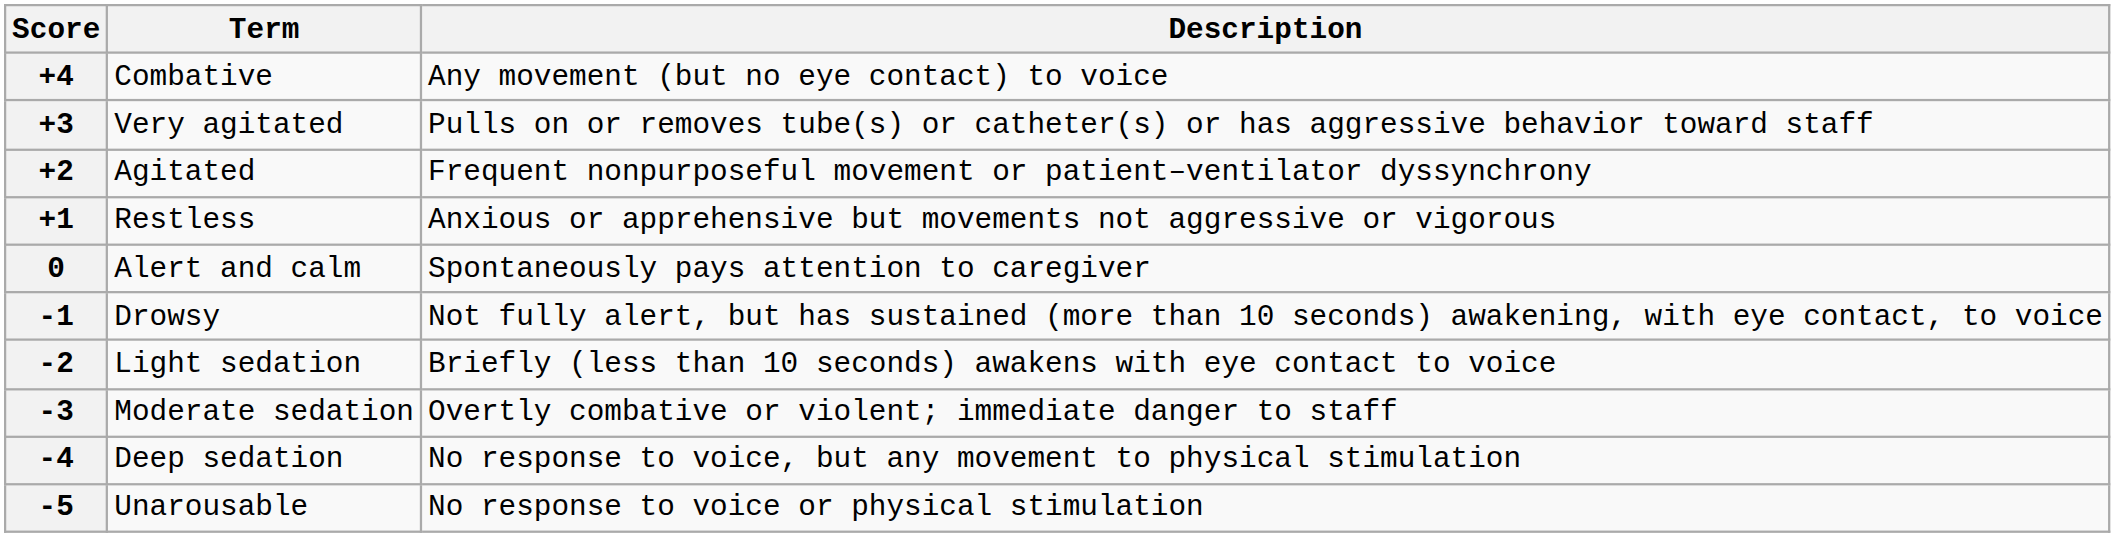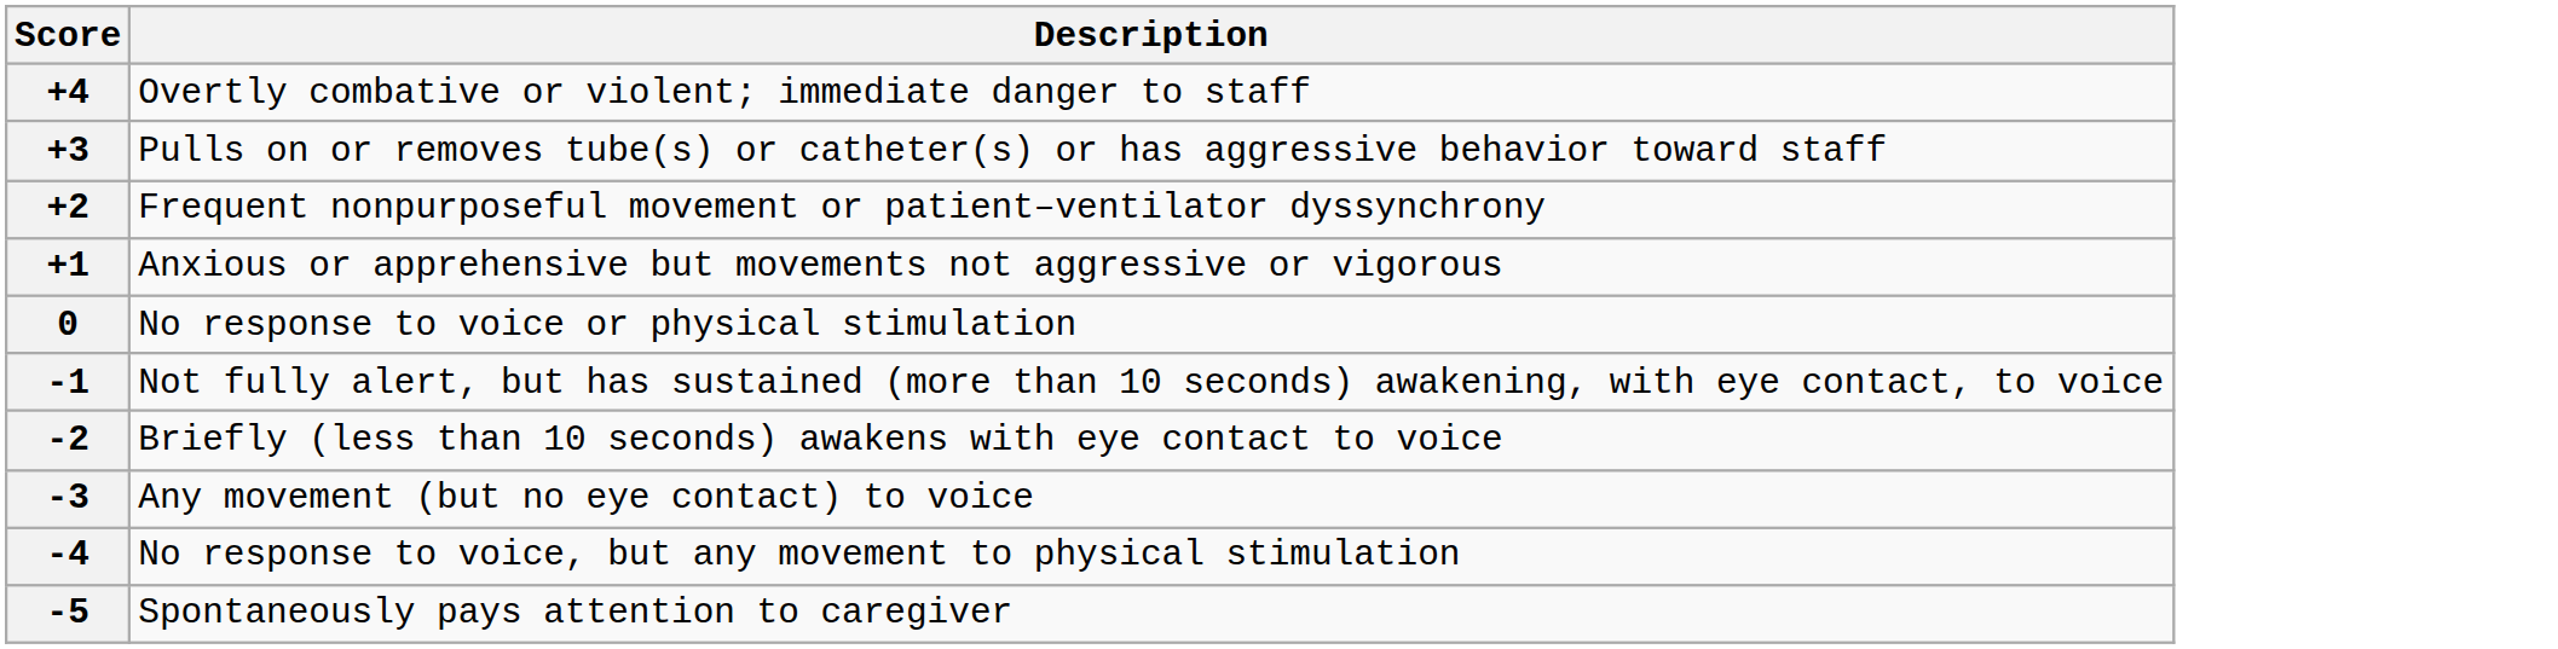 <table class="wikitable">
 <tr>
 <th>Score</th>
-<th>Term</th>
 <th>Description</th>
 </tr>
 <tr>
 <th>+4</th>
-<td>Combative</td>
-<td>Any movement (but no eye contact) to voice</td>
+<td>Overtly combative or violent; immediate danger to staff</td>
 </tr>
 <tr>
 <th>+3</th>
-<td>Very agitated</td>
 <td>Pulls on or removes tube(s) or catheter(s) or has aggressive behavior  toward staff</td>
 </tr>
 <tr>
 <th>+2</th>
-<td>Agitated</td>
 <td>Frequent nonpurposeful movement or patient–ventilator dyssynchrony</td>
 </tr>
 <tr>
 <th>+1</th>
-<td>Restless</td>
 <td>Anxious or apprehensive but movements not aggressive or vigorous</td>
 </tr>
 <tr>
 <th>0</th>
-<td>Alert and calm</td>
-<td>Spontaneously pays attention to caregiver</td>
+<td>No response to voice or physical stimulation</td>
 </tr>
 <tr>
 <th>-1</th>
-<td>Drowsy</td>
 <td>Not fully alert, but has sustained (more than 10 seconds) awakening,  with eye contact, to voice</td>
 </tr>
 <tr>
 <th>-2</th>
-<td>Light sedation</td>
 <td>Briefly (less than 10 seconds) awakens with eye contact to voice</td>
 </tr>
 <tr>
 <th>-3</th>
-<td>Moderate sedation</td>
-<td>Overtly combative or violent; immediate danger to staff</td>
+<td>Any movement (but no eye contact) to voice</td>
 </tr>
 <tr>
 <th>-4</th>
-<td>Deep sedation</td>
 <td>No response to voice, but any movement to physical stimulation</td>
 </tr>
 <tr>
 <th>-5</th>
-<td>Unarousable</td>
-<td>No response to voice or physical stimulation</td>
+<td>Spontaneously pays attention to caregiver</td>
 </tr>
 </table>
